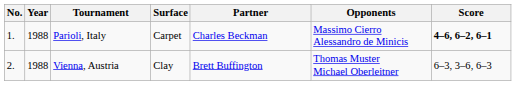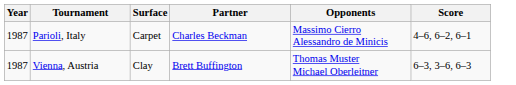 <table class="sortable wikitable" style=font-size:97%>
 <tr>
-<th style="width:20px" class="unsortable">No.</th>
 <th style="width:30px">Year</th>
 <th style="width:140px">Tournament</th>
 <th style="width:50px">Surface</th>
 <th style="width:170px">Partner</th>
 <th style="width:170px">Opponents</th>
 <th style="width:110px" class="unsortable">Score</th>
 </tr>
 <tr>
-<td>1.</td>
-<td>1988</td>
+<td>1987</td>
 <td><a href='#'>Parioli</a>, Italy</td>
 <td>Carpet</td>
 <td> <a href='#'>Charles Beckman</a></td>
 <td> <a href='#'>Massimo Cierro</a><br> <a href='#'>Alessandro de Minicis</a></td>
-<td><strong>4–6, 6–2, 6–1</strong></td>
+<td>4–6, 6–2, 6–1</td>
 </tr>
 <tr>
-<td>2.</td>
-<td>1988</td>
+<td>1987</td>
 <td><a href='#'>Vienna</a>, Austria</td>
 <td>Clay</td>
 <td> <a href='#'>Brett Buffington</a></td>
 <td> <a href='#'>Thomas Muster</a><br> <a href='#'>Michael Oberleitner</a></td>
 <td>6–3, 3–6, 6–3</td>
 </tr>
 </table>
